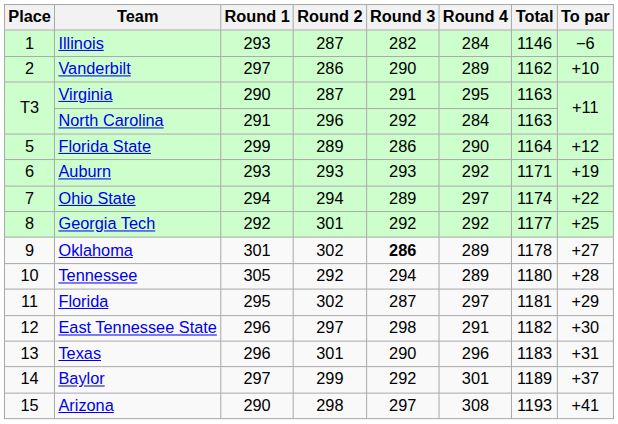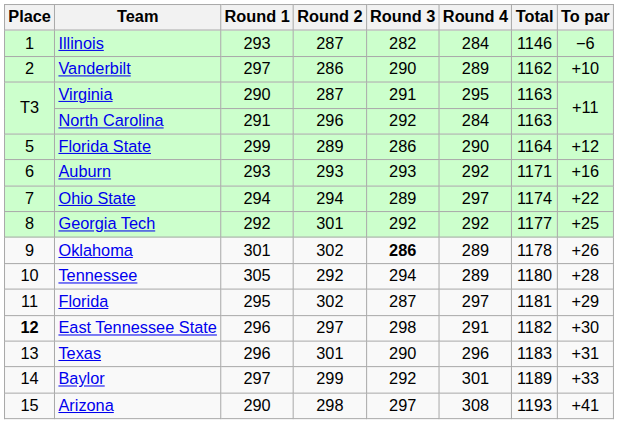 <table class="wikitable" style="text-align:center">
 <tr>
 <th>Place</th>
 <th>Team</th>
 <th>Round 1</th>
 <th>Round 2</th>
 <th>Round 3</th>
 <th>Round 4</th>
 <th>Total</th>
 <th>To par</th>
 </tr>
 <tr style="background:#ccffcc;">
 <td>1</td>
 <td align=left><a href='#'>Illinois</a></td>
 <td>293</td>
 <td>287</td>
 <td>282</td>
 <td>284</td>
 <td>1146</td>
 <td>−6</td>
 </tr>
 <tr style="background:#ccffcc;">
 <td>2</td>
 <td align="left"><a href='#'>Vanderbilt</a></td>
 <td>297</td>
 <td>286</td>
 <td>290</td>
 <td>289</td>
 <td>1162</td>
 <td>+10</td>
 </tr>
 <tr style="background:#ccffcc;">
 <td rowspan=2>T3</td>
 <td align="left"><a href='#'>Virginia</a></td>
 <td>290</td>
 <td>287</td>
 <td>291</td>
 <td>295</td>
 <td>1163</td>
 <td rowspan=2>+11</td>
 </tr>
 <tr style="background:#ccffcc;">
 <td align=left><a href='#'>North Carolina</a></td>
 <td>291</td>
 <td>296</td>
 <td>292</td>
 <td>284</td>
 <td>1163</td>
 </tr>
 <tr style="background:#ccffcc;">
 <td>5</td>
 <td align=left><a href='#'>Florida State</a></td>
 <td>299</td>
 <td>289</td>
 <td>286</td>
 <td>290</td>
 <td>1164</td>
 <td>+12</td>
 </tr>
 <tr style="background:#ccffcc;">
 <td>6</td>
 <td align="left"><a href='#'>Auburn</a></td>
 <td>293</td>
 <td>293</td>
 <td>293</td>
 <td>292</td>
 <td>1171</td>
-<td>+19</td>
+<td>+16</td>
 </tr>
 <tr style="background:#ccffcc;">
 <td>7</td>
 <td align=left><a href='#'>Ohio State</a></td>
 <td>294</td>
 <td>294</td>
 <td>289</td>
 <td>297</td>
 <td>1174</td>
 <td>+22</td>
 </tr>
 <tr style="background:#ccffcc;">
 <td>8</td>
 <td align=left><a href='#'>Georgia Tech</a></td>
 <td>292</td>
 <td>301</td>
 <td>292</td>
 <td>292</td>
 <td>1177</td>
 <td>+25</td>
 </tr>
 <tr>
 <td>9</td>
 <td align=left><a href='#'>Oklahoma</a></td>
 <td>301</td>
 <td>302</td>
 <td><strong>286</strong></td>
 <td>289</td>
 <td>1178</td>
-<td>+27</td>
+<td>+26</td>
 </tr>
 <tr>
 <td>10</td>
 <td align=left><a href='#'>Tennessee</a></td>
 <td>305</td>
 <td>292</td>
 <td>294</td>
 <td>289</td>
 <td>1180</td>
 <td>+28</td>
 </tr>
 <tr>
 <td>11</td>
 <td align=left><a href='#'>Florida</a></td>
 <td>295</td>
 <td>302</td>
 <td>287</td>
 <td>297</td>
 <td>1181</td>
 <td>+29</td>
 </tr>
 <tr>
-<td>12</td>
+<td><strong>12</strong></td>
 <td align="left"><a href='#'>East Tennessee State</a></td>
 <td>296</td>
 <td>297</td>
 <td>298</td>
 <td>291</td>
 <td>1182</td>
 <td>+30</td>
 </tr>
 <tr>
 <td>13</td>
 <td align=left><a href='#'>Texas</a></td>
 <td>296</td>
 <td>301</td>
 <td>290</td>
 <td>296</td>
 <td>1183</td>
 <td>+31</td>
 </tr>
 <tr>
 <td>14</td>
 <td align=left><a href='#'>Baylor</a></td>
 <td>297</td>
 <td>299</td>
 <td>292</td>
 <td>301</td>
 <td>1189</td>
-<td>+37</td>
+<td>+33</td>
 </tr>
 <tr>
 <td>15</td>
 <td align=left><a href='#'>Arizona</a></td>
 <td>290</td>
 <td>298</td>
 <td>297</td>
 <td>308</td>
 <td>1193</td>
 <td>+41</td>
 </tr>
 </table>
